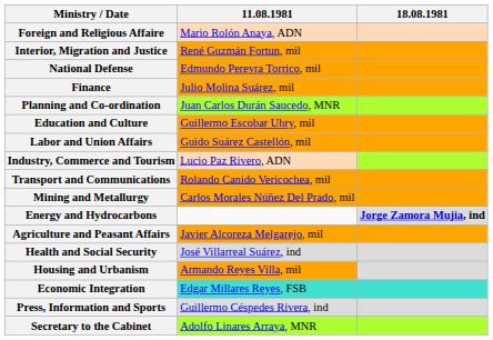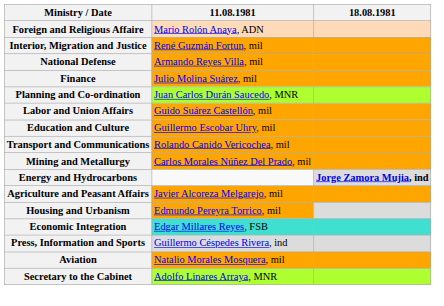 <table class="wikitable">
 <tr>
 <th>Ministry / Date</th>
 <th>11.08.1981</th>
 <th>18.08.1981</th>
 </tr>
 <tr>
 <th>Foreign and Religious Affaire</th>
 <td style="background-color: #FFDAB9;"><a href='#'>Mario Rolón Anaya</a>, ADN</td>
 <td style="background-color: #FFDAB9;"></td>
 </tr>
 <tr>
 <th>Interior, Migration and Justice</th>
 <td style="background-color: #FFA500;"><a href='#'>René Guzmán Fortun</a>, mil</td>
 <td style="background-color: #FFA500;"></td>
 </tr>
 <tr>
 <th>National Defense</th>
-<td style="background-color: #FFA500;"><a href='#'>Edmundo Pereyra Torrico</a>, mil</td>
+<td style="background-color: #FFA500;"><a href='#'>Armando Reyes Villa</a>, mil</td>
 <td style="background-color: #FFA500;"></td>
 </tr>
 <tr>
 <th>Finance</th>
 <td style="background-color: #FFA500;"><a href='#'>Julio Molina Suárez</a>, mil</td>
 <td style="background-color: #FFA500;"></td>
 </tr>
 <tr>
 <th>Planning and Co-ordination</th>
 <td style="background-color: #ADFF2F;"><a href='#'>Juan Carlos Durán Saucedo</a>, MNR</td>
 <td style="background-color: #ADFF2F;"></td>
 </tr>
 <tr>
-<th>Education and Culture</th>
-<td style="background-color: #FFA500;"><a href='#'>Guillermo Escobar Uhry</a>, mil</td>
-<td style="background-color: #FFA500;"></td>
-</tr>
-<tr>
 <th>Labor and Union Affairs</th>
 <td style="background-color: #FFA500;"><a href='#'>Guido Suárez Castellón</a>, mil</td>
 <td style="background-color: #FFA500;"></td>
 </tr>
 <tr>
-<th>Industry, Commerce and Tourism</th>
-<td style="background-color: #FFDAB9;"><a href='#'>Lucio Paz Rivero</a>, ADN</td>
-<td style="background-color: #ADFF2F;"></td>
+<th>Education and Culture</th>
+<td style="background-color: #FFA500;"><a href='#'>Guillermo Escobar Uhry</a>, mil</td>
+<td style="background-color: #FFA500;"></td>
 </tr>
 <tr>
 <th>Transport and Communications</th>
 <td style="background-color: #FFA500;"><a href='#'>Rolando Canido Vericochea</a>, mil</td>
 <td style="background-color: #FFA500;"></td>
 </tr>
 <tr>
 <th>Mining and Metallurgy</th>
 <td style="background-color: #FFA500;"><a href='#'>Carlos Morales Núñez Del Prado</a>, mil</td>
 <td style="background-color: #FFA500;"></td>
 </tr>
 <tr>
 <th>Energy and Hydrocarbons</th>
 <td></td>
 <td style="background-color: #DCDCDC;"><strong><a href='#'>Jorge Zamora Mujia</a>, ind</strong></td>
 </tr>
 <tr>
 <th>Agriculture and Peasant Affairs</th>
 <td style="background-color: #FFA500;"><a href='#'>Javier Alcoreza Melgarejo</a>, mil</td>
 <td style="background-color: #FFA500;"></td>
 </tr>
 <tr>
-<th>Health and Social Security</th>
-<td style="background-color: #DCDCDC;"><a href='#'>José Villarreal Suárez</a>, ind</td>
-<td style="background-color: #DCDCDC;"></td>
-</tr>
-<tr>
 <th>Housing and Urbanism</th>
-<td style="background-color: #FFA500;"><a href='#'>Armando Reyes Villa</a>, mil</td>
+<td style="background-color: #FFA500;"><a href='#'>Edmundo Pereyra Torrico</a>, mil</td>
 <td style="background-color: #DCDCDC;"></td>
 </tr>
 <tr>
 <th>Economic Integration</th>
 <td style="background-color: #40E0D0;"><a href='#'>Edgar Millares Reyes</a>, FSB</td>
 <td style="background-color: #40E0D0;"></td>
 </tr>
 <tr>
 <th>Press, Information and Sports</th>
 <td style="background-color: #DCDCDC;"><a href='#'>Guillermo Céspedes Rivera</a>, ind</td>
 <td style="background-color: #DCDCDC;"></td>
 </tr>
 <tr>
+<th>Aviation</th>
+<td style="background-color: #FFA500;"><a href='#'>Natalio Morales Mosquera</a>, mil</td>
+<td style="background-color: #FFA500;"></td>
+</tr>
+<tr>
 <th>Secretary to the Cabinet</th>
 <td style="background-color: #ADFF2F;"><a href='#'>Adolfo Linares Arraya</a>, MNR</td>
 <td style="background-color: #ADFF2F;"></td>
 </tr>
 </table>
